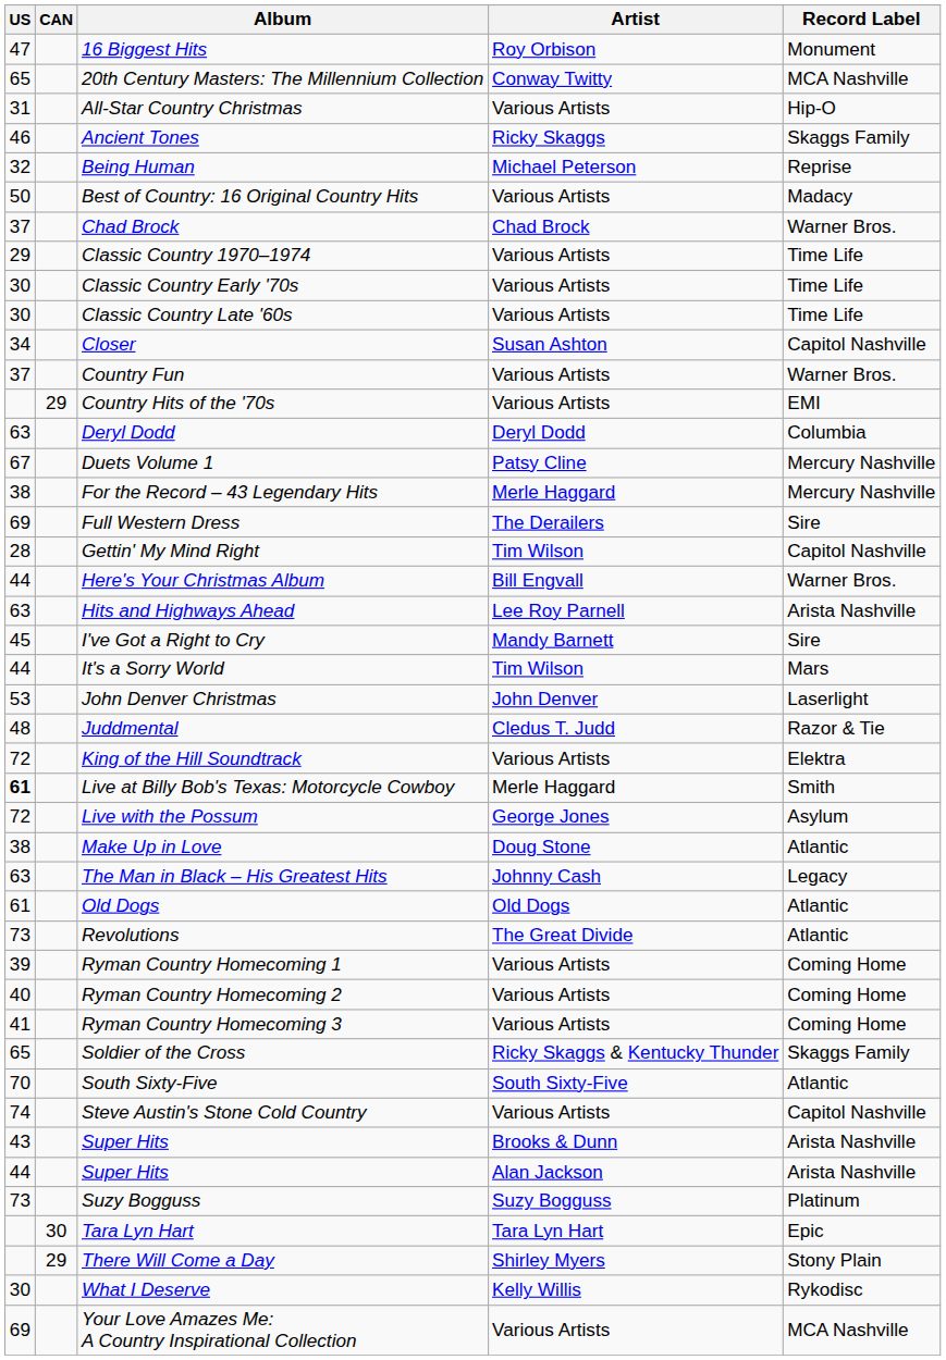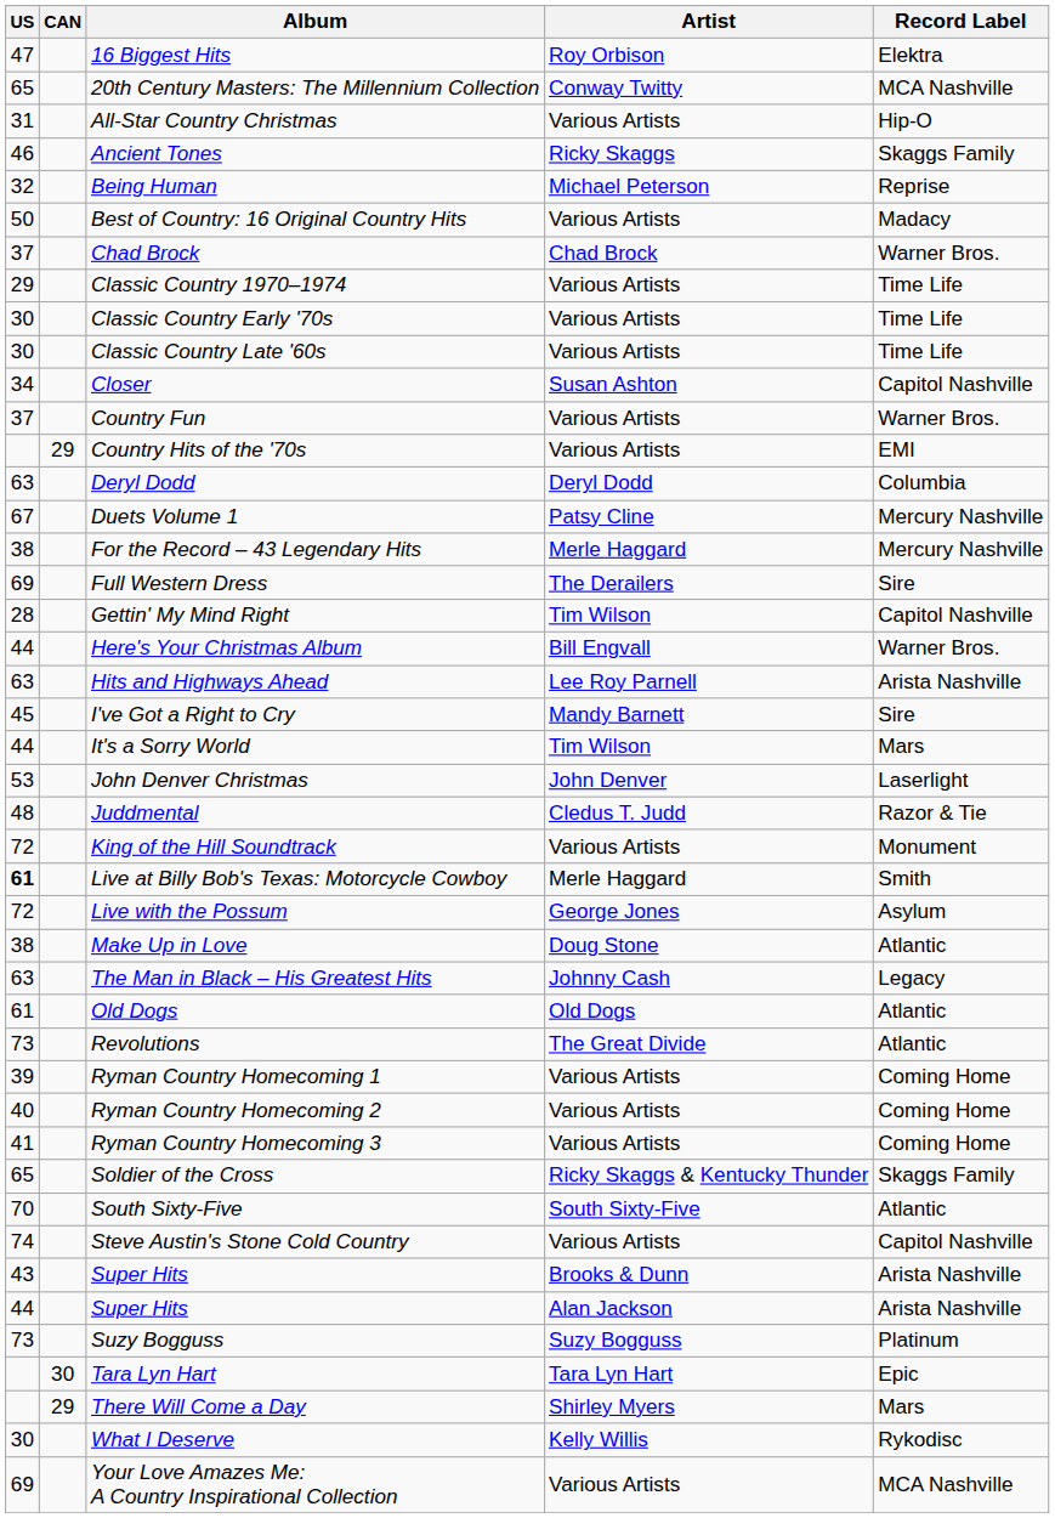 <table class="wikitable sortable">
 <tr>
 <th><small>US</small></th>
 <th><small>CAN</small></th>
 <th>Album</th>
 <th>Artist</th>
 <th>Record Label</th>
 </tr>
 <tr>
 <td align="center">47</td>
 <td align="center"></td>
 <td><em><a href='#'>16 Biggest Hits</a></em></td>
 <td><a href='#'>Roy Orbison</a></td>
-<td>Monument</td>
+<td>Elektra</td>
 </tr>
 <tr>
 <td align="center">65</td>
 <td align="center"></td>
 <td><em>20th Century Masters: The Millennium Collection</em></td>
 <td><a href='#'>Conway Twitty</a></td>
 <td>MCA Nashville</td>
 </tr>
 <tr>
 <td align="center">31</td>
 <td align="center"></td>
 <td><em>All-Star Country Christmas</em></td>
 <td>Various Artists</td>
 <td>Hip-O</td>
 </tr>
 <tr>
 <td align="center">46</td>
 <td align="center"></td>
 <td><em><a href='#'>Ancient Tones</a></em></td>
 <td><a href='#'>Ricky Skaggs</a></td>
 <td>Skaggs Family</td>
 </tr>
 <tr>
 <td align="center">32</td>
 <td align="center"></td>
 <td><em><a href='#'>Being Human</a></em></td>
 <td><a href='#'>Michael Peterson</a></td>
 <td>Reprise</td>
 </tr>
 <tr>
 <td align="center">50</td>
 <td align="center"></td>
 <td><em>Best of Country: 16 Original Country Hits</em></td>
 <td>Various Artists</td>
 <td>Madacy</td>
 </tr>
 <tr>
 <td align="center">37</td>
 <td align="center"></td>
 <td><em><a href='#'>Chad Brock</a></em></td>
 <td><a href='#'>Chad Brock</a></td>
 <td>Warner Bros.</td>
 </tr>
 <tr>
 <td align="center">29</td>
 <td align="center"></td>
 <td><em>Classic Country 1970–1974</em></td>
 <td>Various Artists</td>
 <td>Time Life</td>
 </tr>
 <tr>
 <td align="center">30</td>
 <td align="center"></td>
 <td><em>Classic Country Early '70s</em></td>
 <td>Various Artists</td>
 <td>Time Life</td>
 </tr>
 <tr>
 <td align="center">30</td>
 <td align="center"></td>
 <td><em>Classic Country Late '60s</em></td>
 <td>Various Artists</td>
 <td>Time Life</td>
 </tr>
 <tr>
 <td align="center">34</td>
 <td align="center"></td>
 <td><em><a href='#'>Closer</a></em></td>
 <td><a href='#'>Susan Ashton</a></td>
 <td>Capitol Nashville</td>
 </tr>
 <tr>
 <td align="center">37</td>
 <td align="center"></td>
 <td><em>Country Fun</em></td>
 <td>Various Artists</td>
 <td>Warner Bros.</td>
 </tr>
 <tr>
 <td align="center"></td>
 <td align="center">29</td>
 <td><em>Country Hits of the '70s</em></td>
 <td>Various Artists</td>
 <td>EMI</td>
 </tr>
 <tr>
 <td align="center">63</td>
 <td align="center"></td>
 <td><em><a href='#'>Deryl Dodd</a></em></td>
 <td><a href='#'>Deryl Dodd</a></td>
 <td>Columbia</td>
 </tr>
 <tr>
 <td align="center">67</td>
 <td align="center"></td>
 <td><em>Duets Volume 1</em></td>
 <td><a href='#'>Patsy Cline</a></td>
 <td>Mercury Nashville</td>
 </tr>
 <tr>
 <td align="center">38</td>
 <td align="center"></td>
 <td><em>For the Record – 43 Legendary Hits</em></td>
 <td><a href='#'>Merle Haggard</a></td>
 <td>Mercury Nashville</td>
 </tr>
 <tr>
 <td align="center">69</td>
 <td align="center"></td>
 <td><em>Full Western Dress</em></td>
 <td><a href='#'>The Derailers</a></td>
 <td>Sire</td>
 </tr>
 <tr>
 <td align="center">28</td>
 <td align="center"></td>
 <td><em>Gettin' My Mind Right</em></td>
 <td><a href='#'>Tim Wilson</a></td>
 <td>Capitol Nashville</td>
 </tr>
 <tr>
 <td align="center">44</td>
 <td align="center"></td>
 <td><em><a href='#'>Here's Your Christmas Album</a></em></td>
 <td><a href='#'>Bill Engvall</a></td>
 <td>Warner Bros.</td>
 </tr>
 <tr>
 <td align="center">63</td>
 <td align="center"></td>
 <td><em><a href='#'>Hits and Highways Ahead</a></em></td>
 <td><a href='#'>Lee Roy Parnell</a></td>
 <td>Arista Nashville</td>
 </tr>
 <tr>
 <td align="center">45</td>
 <td align="center"></td>
 <td><em>I've Got a Right to Cry</em></td>
 <td><a href='#'>Mandy Barnett</a></td>
 <td>Sire</td>
 </tr>
 <tr>
 <td align="center">44</td>
 <td align="center"></td>
 <td><em>It's a Sorry World</em></td>
 <td><a href='#'>Tim Wilson</a></td>
 <td>Mars</td>
 </tr>
 <tr>
 <td align="center">53</td>
 <td align="center"></td>
 <td><em>John Denver Christmas</em></td>
 <td><a href='#'>John Denver</a></td>
 <td>Laserlight</td>
 </tr>
 <tr>
 <td align="center">48</td>
 <td align="center"></td>
 <td><em><a href='#'>Juddmental</a></em></td>
 <td><a href='#'>Cledus T. Judd</a></td>
 <td>Razor & Tie</td>
 </tr>
 <tr>
 <td align="center">72</td>
 <td align="center"></td>
 <td><em><a href='#'>King of the Hill Soundtrack</a></em></td>
 <td>Various Artists</td>
-<td>Elektra</td>
+<td>Monument</td>
 </tr>
 <tr>
 <td align="center"><strong>61</strong></td>
 <td align="center"></td>
 <td><em>Live at Billy Bob's Texas: Motorcycle Cowboy</em></td>
 <td>Merle Haggard</td>
 <td>Smith</td>
 </tr>
 <tr>
 <td align="center">72</td>
 <td align="center"></td>
 <td><em><a href='#'>Live with the Possum</a></em></td>
 <td><a href='#'>George Jones</a></td>
 <td>Asylum</td>
 </tr>
 <tr>
 <td align="center">38</td>
 <td align="center"></td>
 <td><em><a href='#'>Make Up in Love</a></em></td>
 <td><a href='#'>Doug Stone</a></td>
 <td>Atlantic</td>
 </tr>
 <tr>
 <td align="center">63</td>
 <td align="center"></td>
 <td><em><a href='#'>The Man in Black – His Greatest Hits</a></em></td>
 <td><a href='#'>Johnny Cash</a></td>
 <td>Legacy</td>
 </tr>
 <tr>
 <td align="center">61</td>
 <td align="center"></td>
 <td><em><a href='#'>Old Dogs</a></em></td>
 <td><a href='#'>Old Dogs</a></td>
 <td>Atlantic</td>
 </tr>
 <tr>
 <td align="center">73</td>
 <td align="center"></td>
 <td><em>Revolutions</em></td>
 <td><a href='#'>The Great Divide</a></td>
 <td>Atlantic</td>
 </tr>
 <tr>
 <td align="center">39</td>
 <td align="center"></td>
 <td><em>Ryman Country Homecoming 1</em></td>
 <td>Various Artists</td>
 <td>Coming Home</td>
 </tr>
 <tr>
 <td align="center">40</td>
 <td align="center"></td>
 <td><em>Ryman Country Homecoming 2</em></td>
 <td>Various Artists</td>
 <td>Coming Home</td>
 </tr>
 <tr>
 <td align="center">41</td>
 <td align="center"></td>
 <td><em>Ryman Country Homecoming 3</em></td>
 <td>Various Artists</td>
 <td>Coming Home</td>
 </tr>
 <tr>
 <td align="center">65</td>
 <td align="center"></td>
 <td><em>Soldier of the Cross</em></td>
 <td><a href='#'>Ricky Skaggs</a> & <a href='#'>Kentucky Thunder</a></td>
 <td>Skaggs Family</td>
 </tr>
 <tr>
 <td align="center">70</td>
 <td align="center"></td>
 <td><em>South Sixty-Five</em></td>
 <td><a href='#'>South Sixty-Five</a></td>
 <td>Atlantic</td>
 </tr>
 <tr>
 <td align="center">74</td>
 <td align="center"></td>
 <td><em>Steve Austin's Stone Cold Country</em></td>
 <td>Various Artists</td>
 <td>Capitol Nashville</td>
 </tr>
 <tr>
 <td align="center">43</td>
 <td align="center"></td>
 <td><em><a href='#'>Super Hits</a></em></td>
 <td><a href='#'>Brooks & Dunn</a></td>
 <td>Arista Nashville</td>
 </tr>
 <tr>
 <td align="center">44</td>
 <td align="center"></td>
 <td><em><a href='#'>Super Hits</a></em></td>
 <td><a href='#'>Alan Jackson</a></td>
 <td>Arista Nashville</td>
 </tr>
 <tr>
 <td align="center">73</td>
 <td align="center"></td>
 <td><em>Suzy Bogguss</em></td>
 <td><a href='#'>Suzy Bogguss</a></td>
 <td>Platinum</td>
 </tr>
 <tr>
 <td align="center"></td>
 <td align="center">30</td>
 <td><em><a href='#'>Tara Lyn Hart</a></em></td>
 <td><a href='#'>Tara Lyn Hart</a></td>
 <td>Epic</td>
 </tr>
 <tr>
 <td align="center"></td>
 <td align="center">29</td>
 <td><em><a href='#'>There Will Come a Day</a></em></td>
 <td><a href='#'>Shirley Myers</a></td>
-<td>Stony Plain</td>
+<td>Mars</td>
 </tr>
 <tr>
 <td align="center">30</td>
 <td align="center"></td>
 <td><em><a href='#'>What I Deserve</a></em></td>
 <td><a href='#'>Kelly Willis</a></td>
 <td>Rykodisc</td>
 </tr>
 <tr>
 <td align="center">69</td>
 <td align="center"></td>
 <td><em>Your Love Amazes Me:<br>A Country Inspirational Collection</em></td>
 <td>Various Artists</td>
 <td>MCA Nashville</td>
 </tr>
 </table>
